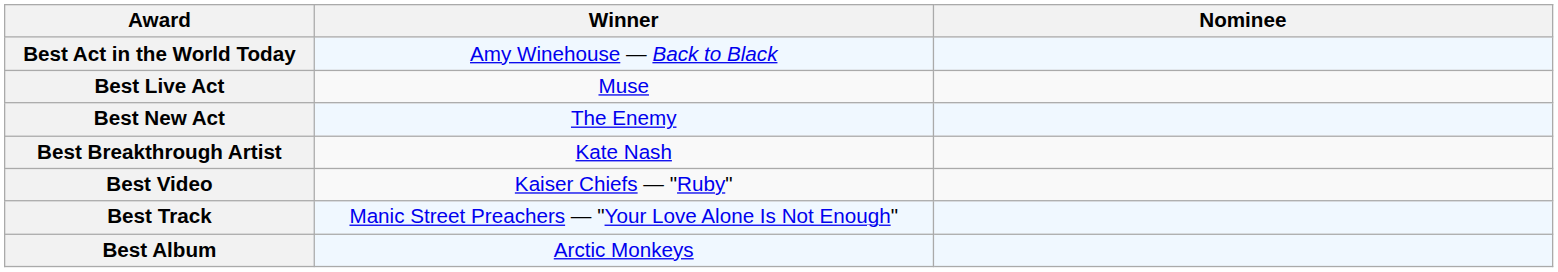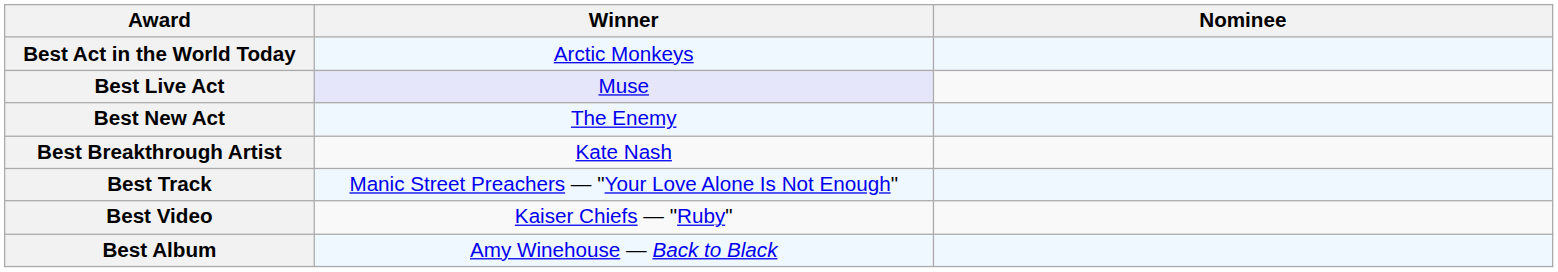 <table class="wikitable" rowspan=2 style="text-align: center; width:95%;">
 <tr>
 <th scope="col" style="width:10%;">Award</th>
 <th scope="col" style="width:20%;">Winner</th>
 <th scope="col" style="width:20%;">Nominee</th>
 </tr>
 <tr>
 <th scope="row" style="text-align:center">Best Act in the World Today</th>
-<td style="background:#F0F8FF"><a href='#'>Amy Winehouse</a> — <em><a href='#'>Back to Black</a></em></td>
+<td style="background:#F0F8FF"><a href='#'>Arctic Monkeys</a></td>
 <td style="background:#F0F8FF; font-size: 85%;"></td>
 </tr>
 <tr>
 <th scope="row" style="text-align:center">Best Live Act</th>
-<td><a href='#'>Muse</a></td>
+<td style="background: lavender;"><a href='#'>Muse</a></td>
 <td style="font-size: 85%;"></td>
 </tr>
 <tr>
 <th scope="row" style="text-align:center">Best New Act</th>
 <td style="background:#F0F8FF"><a href='#'>The Enemy</a></td>
 <td style="background:#F0F8FF; font-size: 85%;"></td>
 </tr>
 <tr>
 <th scope="row" style="text-align:center">Best Breakthrough Artist</th>
 <td><a href='#'>Kate Nash</a></td>
 <td style="font-size: 85%;"></td>
 </tr>
 <tr>
+<th scope="row" style="text-align:center">Best Track</th>
+<td style="background:#F0F8FF"><a href='#'>Manic Street Preachers</a> — "<a href='#'>Your Love Alone Is Not Enough</a>"</td>
+<td style="background:#F0F8FF; font-size: 85%;"></td>
+</tr>
+<tr>
 <th scope="row" style="text-align:center">Best Video</th>
 <td><a href='#'>Kaiser Chiefs</a> — "<a href='#'>Ruby</a>"</td>
 <td style="font-size: 85%;"></td>
 </tr>
 <tr>
-<th scope="row" style="text-align:center">Best Track</th>
-<td style="background:#F0F8FF"><a href='#'>Manic Street Preachers</a> — "<a href='#'>Your Love Alone Is Not Enough</a>"</td>
-<td style="background:#F0F8FF; font-size: 85%;"></td>
-</tr>
-<tr>
 <th scope="row" style="text-align:center">Best Album</th>
-<td style="background:#F0F8FF"><a href='#'>Arctic Monkeys</a></td>
+<td style="background:#F0F8FF"><a href='#'>Amy Winehouse</a> — <em><a href='#'>Back to Black</a></em></td>
 <td style="background:#F0F8FF; font-size: 85%;"></td>
 </tr>
 </table>
